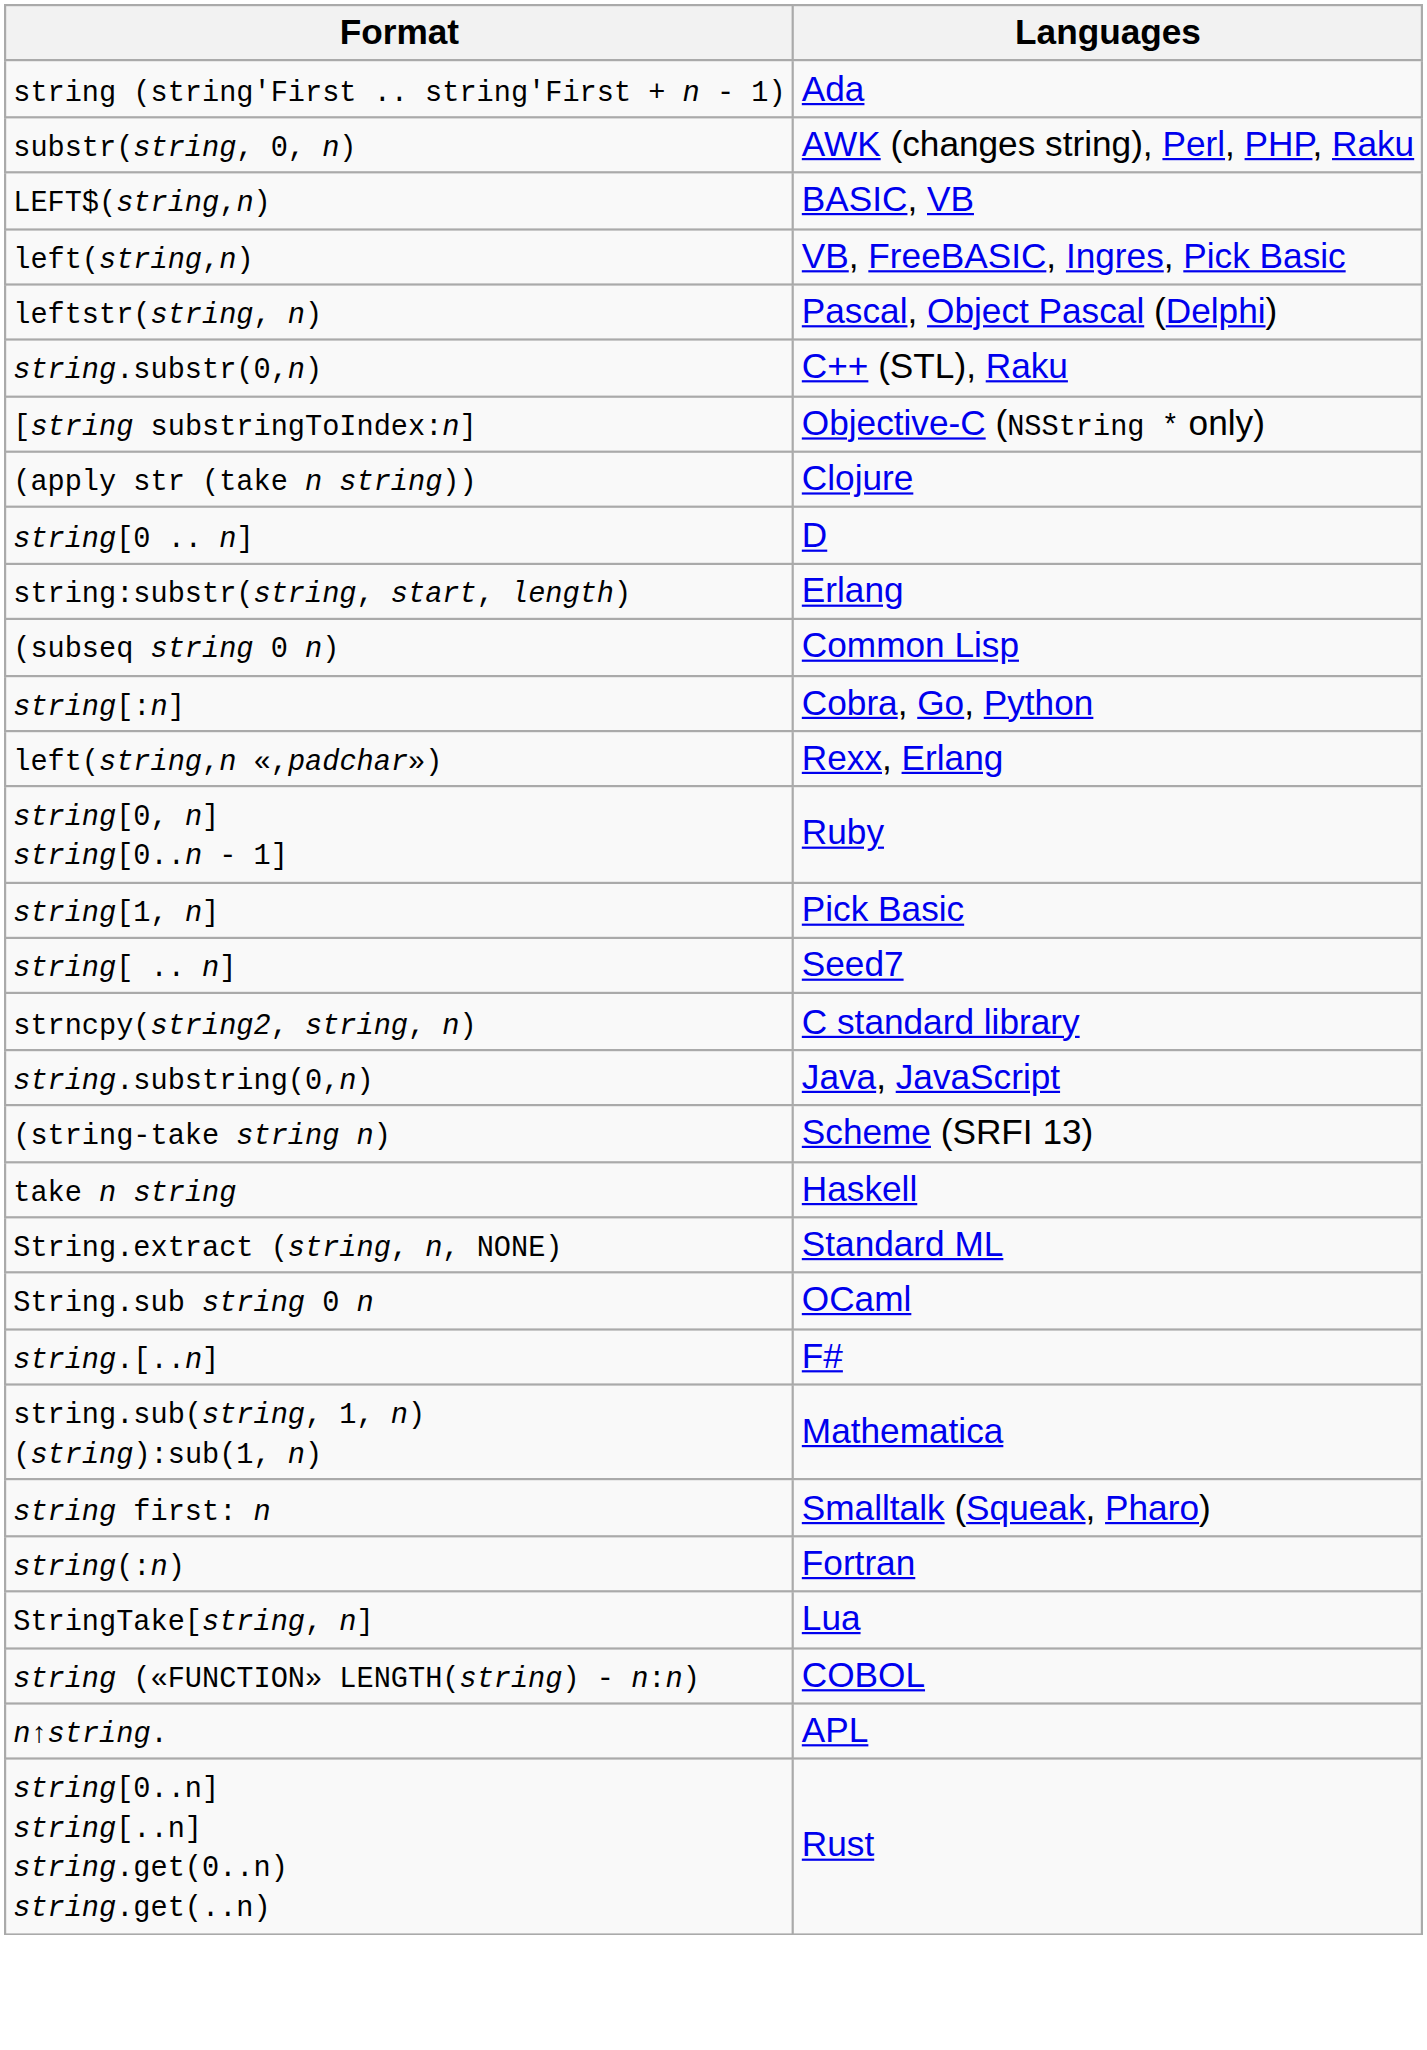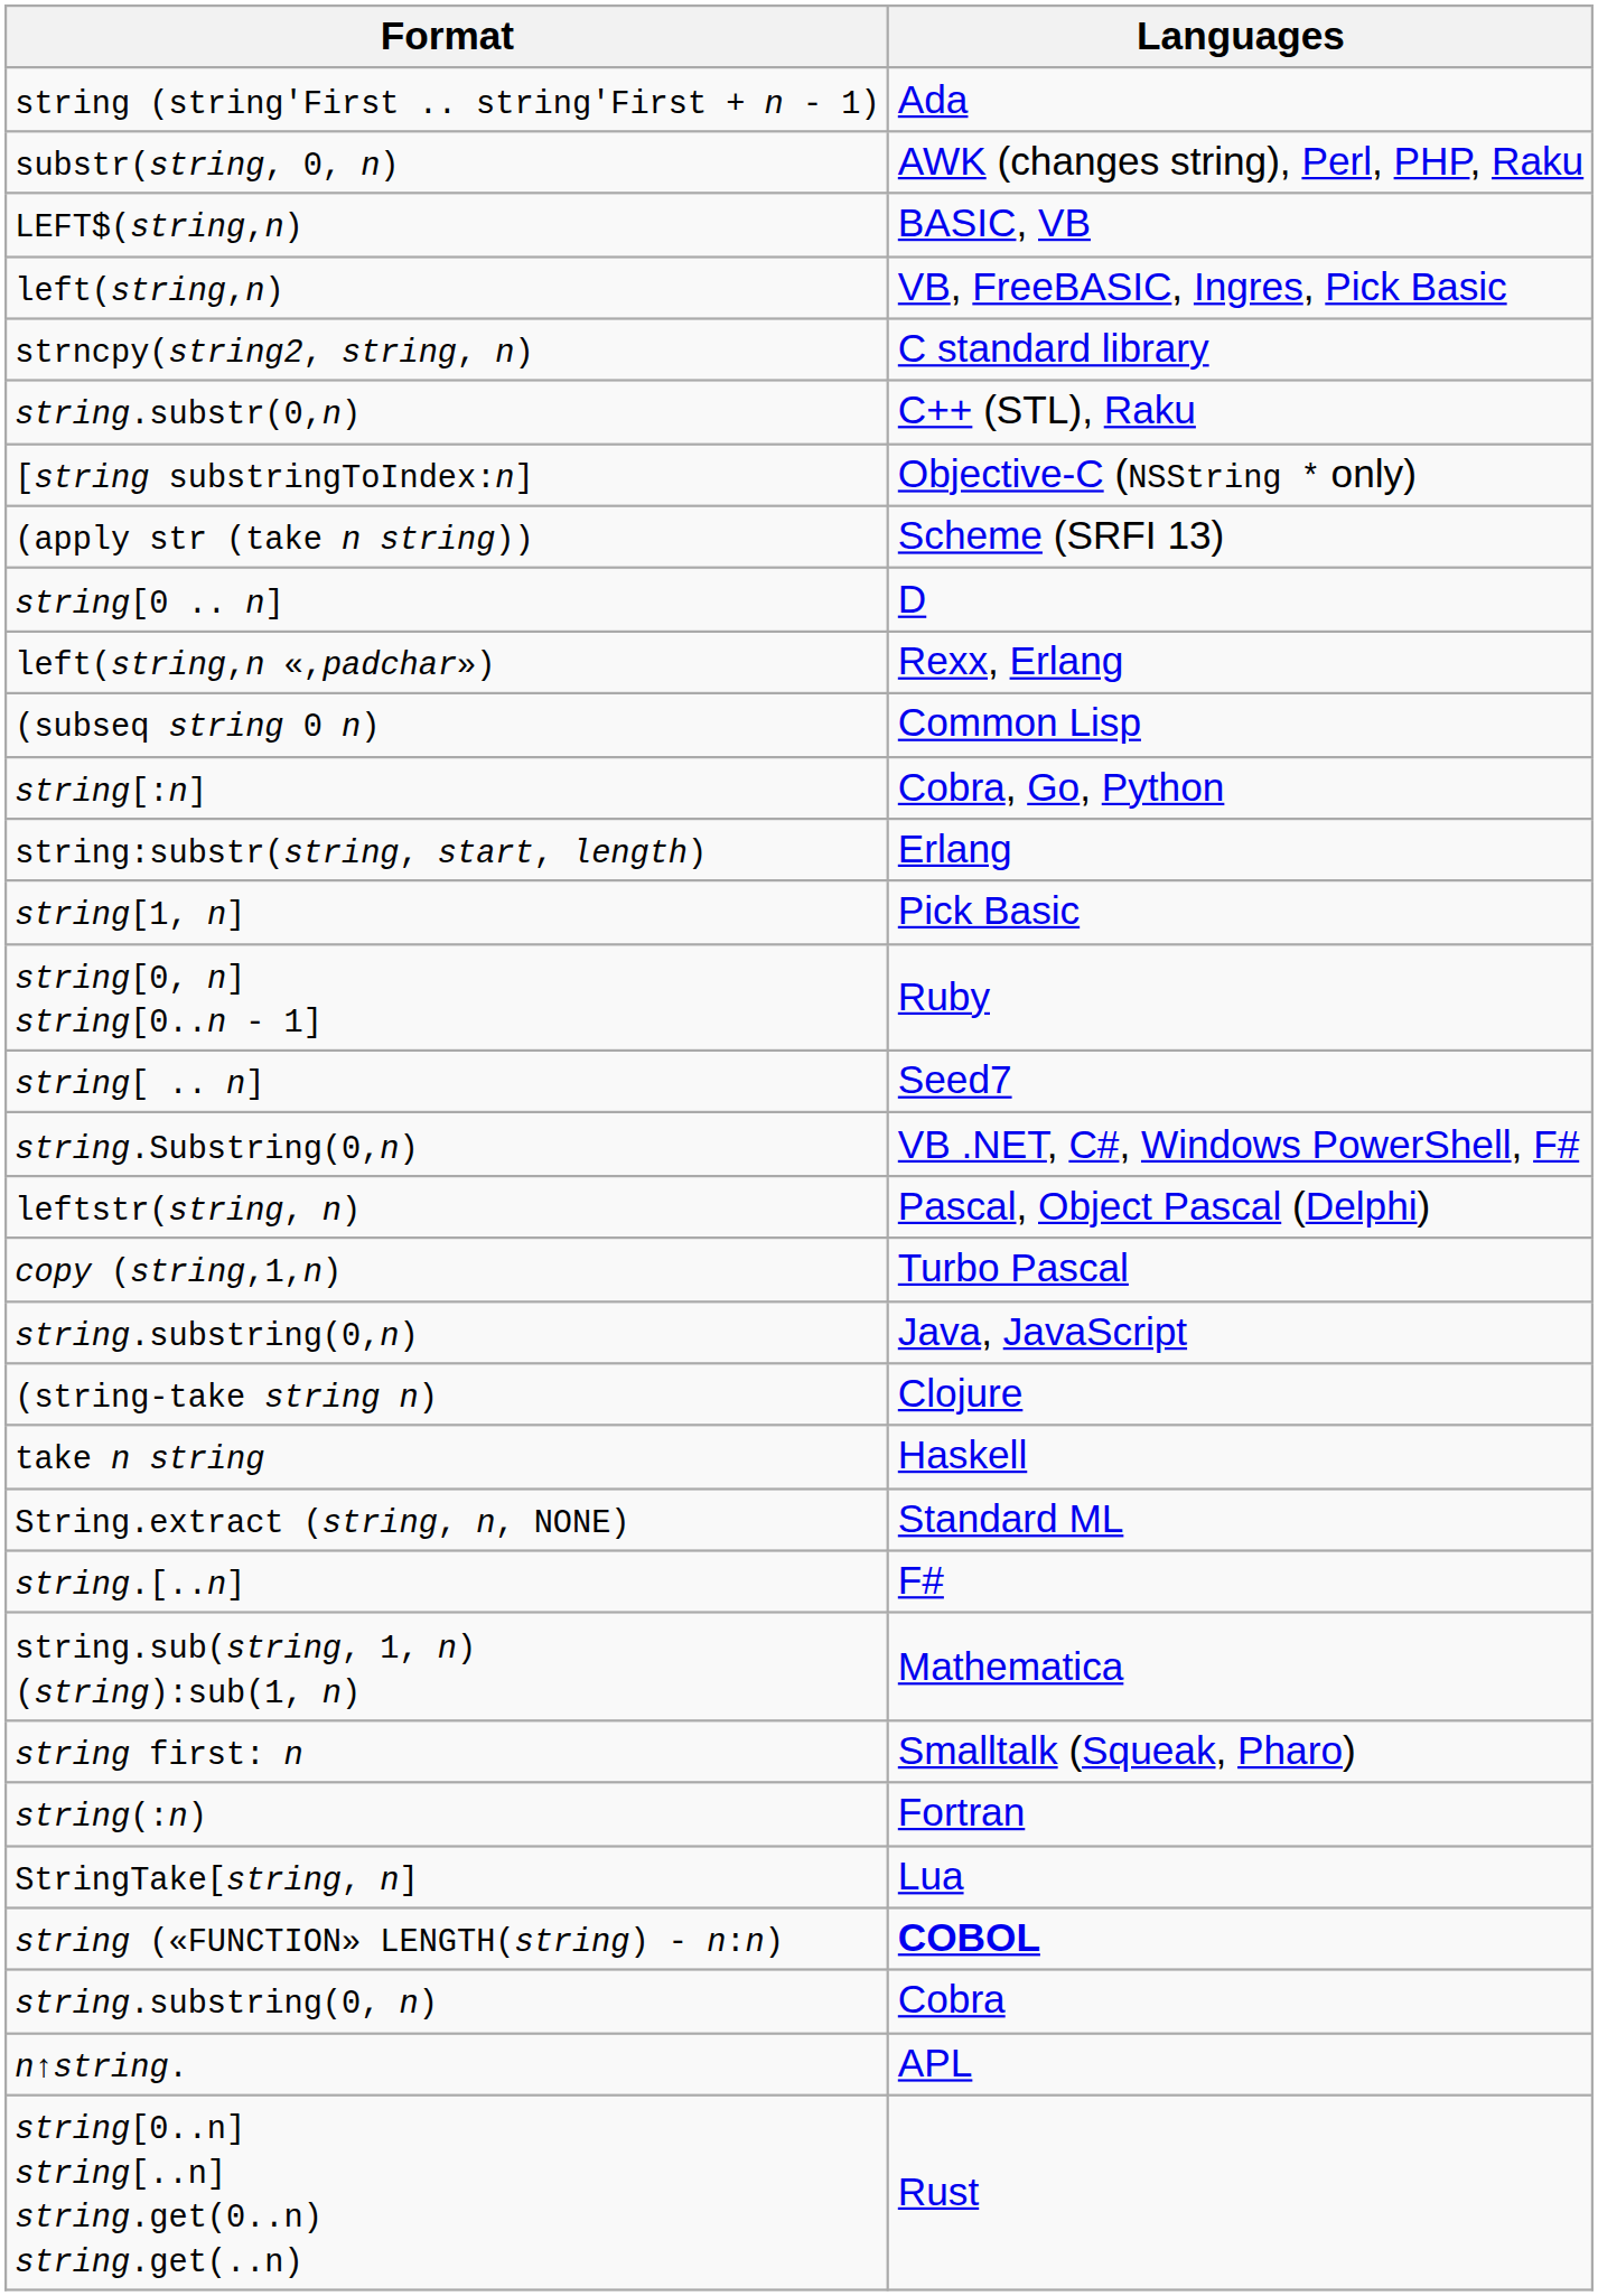 <table class="wikitable sortable">
 <tr style="text-align:left;">
 <th>Format</th>
 <th>Languages</th>
 </tr>
 <tr>
 <td><code>string (string'First .. string'First + <em>n</em> - 1)</code></td>
 <td><a href='#'>Ada</a></td>
 </tr>
 <tr>
 <td><code>substr(<em>string</em>, 0, <em>n</em>)</code></td>
 <td><a href='#'>AWK</a> (changes string), <a href='#'>Perl</a>, <a href='#'>PHP</a>, <a href='#'>Raku</a></td>
 </tr>
 <tr>
 <td><code>LEFT$(<em>string</em>,<em>n</em>)</code></td>
 <td><a href='#'>BASIC</a>, <a href='#'>VB</a></td>
 </tr>
 <tr>
 <td><code>left(<em>string</em>,<em>n</em>)</code></td>
 <td><a href='#'>VB</a>, <a href='#'>FreeBASIC</a>, <a href='#'>Ingres</a>, <a href='#'>Pick Basic</a></td>
 </tr>
 <tr>
-<td><code>leftstr(<em>string</em>, <em>n</em>)</code></td>
-<td><a href='#'>Pascal</a>, <a href='#'>Object Pascal</a> (<a href='#'>Delphi</a>)</td>
+<td><code>strncpy(<em>string2</em>, <em>string</em>, <em>n</em>)</code></td>
+<td><a href='#'>C standard library</a></td>
 </tr>
 <tr>
 <td><code><em>string</em>.substr(0,<em>n</em>)</code></td>
 <td><a href='#'>C++</a> (STL), <a href='#'>Raku</a></td>
 </tr>
 <tr>
 <td><code>[<em>string</em> substringToIndex:<em>n</em>]</code></td>
 <td><a href='#'>Objective-C</a> (<code>NSString *</code> only)</td>
 </tr>
 <tr>
 <td><code>(apply str (take <em>n</em> <em>string</em>))</code></td>
-<td><a href='#'>Clojure</a></td>
+<td><a href='#'>Scheme</a> (SRFI 13)</td>
 </tr>
 <tr>
 <td><code><em>string</em>[0 .. <em>n</em>]</code></td>
 <td><a href='#'>D</a></td>
 </tr>
 <tr>
-<td><code>string:substr(<em>string</em>, <em>start</em>, <em>length</em>)</code></td>
-<td><a href='#'>Erlang</a></td>
+<td><code>left(<em>string</em>,<em>n</em> «,<em>padchar</em>»)</code></td>
+<td><a href='#'>Rexx</a>, <a href='#'>Erlang</a></td>
 </tr>
 <tr>
 <td><code>(subseq <em>string</em> 0 <em>n</em>)</code></td>
 <td><a href='#'>Common Lisp</a></td>
 </tr>
 <tr>
 <td><code><em>string</em>[:<em>n</em>]</code></td>
 <td><a href='#'>Cobra</a>, <a href='#'>Go</a>, <a href='#'>Python</a></td>
 </tr>
 <tr>
-<td><code>left(<em>string</em>,<em>n</em> «,<em>padchar</em>»)</code></td>
-<td><a href='#'>Rexx</a>, <a href='#'>Erlang</a></td>
+<td><code>string:substr(<em>string</em>, <em>start</em>, <em>length</em>)</code></td>
+<td><a href='#'>Erlang</a></td>
+</tr>
+<tr>
+<td><code><em>string</em>[1, <em>n</em>]</code></td>
+<td><a href='#'>Pick Basic</a></td>
 </tr>
 <tr>
 <td><code><em>string</em>[0, <em>n</em>]</code><br><code><em>string</em>[0..<em>n</em> - 1]</code></td>
 <td><a href='#'>Ruby</a></td>
 </tr>
 <tr>
-<td><code><em>string</em>[1, <em>n</em>]</code></td>
-<td><a href='#'>Pick Basic</a></td>
-</tr>
-<tr>
 <td><code><em>string</em>[ .. <em>n</em>]</code></td>
 <td><a href='#'>Seed7</a></td>
 </tr>
 <tr>
-<td><code>strncpy(<em>string2</em>, <em>string</em>, <em>n</em>)</code></td>
-<td><a href='#'>C standard library</a></td>
+<td><code><em>string</em>.Substring(0,<em>n</em>)</code></td>
+<td><a href='#'>VB .NET</a>, <a href='#'>C#</a>, <a href='#'>Windows PowerShell</a>, <a href='#'>F#</a></td>
+</tr>
+<tr>
+<td><code>leftstr(<em>string</em>, <em>n</em>)</code></td>
+<td><a href='#'>Pascal</a>, <a href='#'>Object Pascal</a> (<a href='#'>Delphi</a>)</td>
+</tr>
+<tr>
+<td><code><em>copy</em> (<em>string</em>,1,<em>n</em>)</code></td>
+<td><a href='#'>Turbo Pascal</a></td>
 </tr>
 <tr>
 <td><code><em>string</em>.substring(0,<em>n</em>)</code></td>
 <td><a href='#'>Java</a>, <a href='#'>JavaScript</a></td>
 </tr>
 <tr>
 <td><code>(string-take <em>string</em> <em>n</em>)</code></td>
-<td><a href='#'>Scheme</a> (SRFI 13)</td>
+<td><a href='#'>Clojure</a></td>
 </tr>
 <tr>
 <td><code>take <em>n</em> <em>string</em></code></td>
 <td><a href='#'>Haskell</a></td>
 </tr>
 <tr>
 <td><code>String.extract (<em>string</em>, <em>n</em>, NONE)</code></td>
 <td><a href='#'>Standard ML</a></td>
-</tr>
-<tr>
-<td><code>String.sub <em>string</em> 0 <em>n</em></code></td>
-<td><a href='#'>OCaml</a></td>
 </tr>
 <tr>
 <td><code><em>string</em>.[..<em>n</em>]</code></td>
 <td><a href='#'>F#</a></td>
 </tr>
 <tr>
 <td><code>string.sub(<em>string</em>, 1, <em>n</em>)</code><br><code>(<em>string</em>):sub(1, <em>n</em>)</code></td>
 <td><a href='#'>Mathematica</a></td>
 </tr>
 <tr>
 <td><code><em>string</em> first: <em>n</em></code></td>
 <td><a href='#'>Smalltalk</a> (<a href='#'>Squeak</a>, <a href='#'>Pharo</a>)</td>
 </tr>
 <tr>
 <td><code><em>string</em>(:<em>n</em>)</code></td>
 <td><a href='#'>Fortran</a></td>
 </tr>
 <tr>
 <td><code>StringTake[<em>string</em>, <em>n</em>]</code></td>
 <td><a href='#'>Lua</a></td>
 </tr>
 <tr>
 <td><code><em>string</em> («FUNCTION» LENGTH(<em>string</em>) - <em>n</em>:<em>n</em>)</code></td>
-<td><a href='#'>COBOL</a></td>
+<td><strong><a href='#'>COBOL</a></strong></td>
+</tr>
+<tr>
+<td><code><em>string</em>.substring(0, <em>n</em>)</code></td>
+<td><a href='#'>Cobra</a></td>
 </tr>
 <tr>
 <td><code><em>n</em>↑<em>string</em>.</code></td>
 <td><a href='#'>APL</a></td>
 </tr>
 <tr>
 <td><code><em>string</em>[0..n]</code><br><code><em>string</em>[..n]</code><br><code><em>string</em>.get(0..n)</code><br><code><em>string</em>.get(..n)</code></td>
 <td><a href='#'>Rust</a></td>
 </tr>
 </table>
